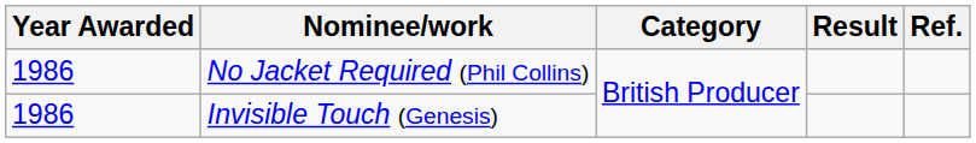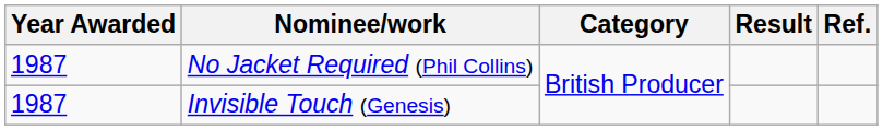 <table class="wikitable">
 <tr>
 <th>Year Awarded</th>
 <th>Nominee/work</th>
 <th>Category</th>
 <th>Result</th>
 <th>Ref.</th>
 </tr>
 <tr>
-<td><a href='#'>1986</a></td>
+<td><a href='#'>1987</a></td>
 <td><em><a href='#'>No Jacket Required</a></em> <small>(<a href='#'>Phil Collins</a>)</small></td>
 <td rowspan="2"><a href='#'>British Producer</a></td>
 <td></td>
 <td></td>
 </tr>
 <tr>
-<td><a href='#'>1986</a></td>
+<td><a href='#'>1987</a></td>
 <td><em><a href='#'>Invisible Touch</a></em> <small>(<a href='#'>Genesis</a>)</small></td>
 <td></td>
 <td></td>
 </tr>
 </table>
